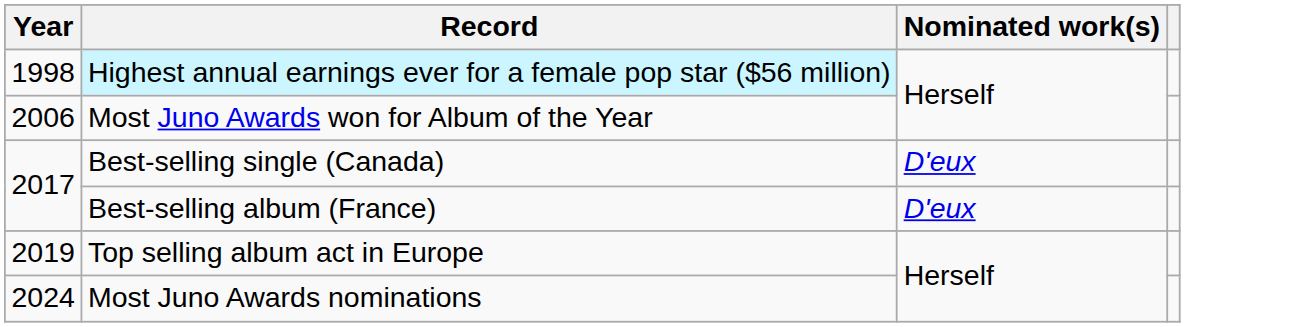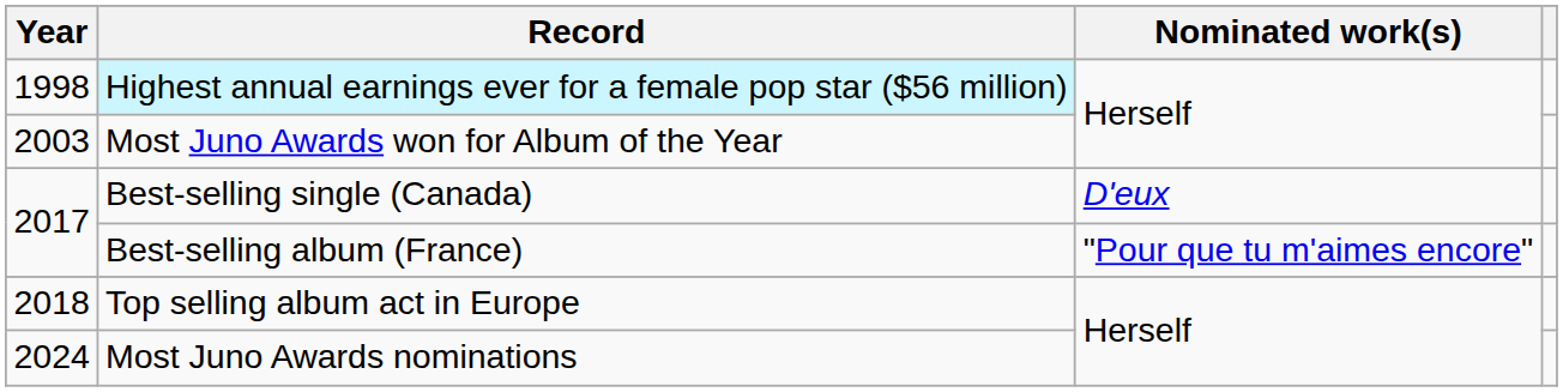 <table class="wikitable sortable plainrowheaders">
 <tr style="background:#ccc; text-align:center;">
 <th scope="col">Year</th>
 <th scope="col">Record</th>
 <th scope="col">Nominated work(s)</th>
 <th scope="col" class="unsortable"></th>
 </tr>
 <tr>
 <td>1998</td>
 <td style="background-color:#CCF6FF"> Highest annual earnings ever for a female pop star ($56 million)</td>
 <td rowspan="2">Herself</td>
 <td></td>
 </tr>
 <tr>
-<td>2006</td>
+<td>2003</td>
 <td>Most <a href='#'>Juno Awards</a> won for Album of the Year</td>
 <td></td>
 </tr>
 <tr>
 <td rowspan="2">2017</td>
 <td>Best-selling single (Canada)</td>
 <td><em><a href='#'>D'eux</a></em></td>
 <td></td>
 </tr>
 <tr>
 <td>Best-selling album (France)</td>
-<td><em><a href='#'>D'eux</a></em></td>
+<td>"<a href='#'>Pour que tu m'aimes encore</a>"</td>
 <td></td>
 </tr>
 <tr>
-<td>2019</td>
+<td>2018</td>
 <td>Top selling album act in Europe</td>
 <td rowspan="2">Herself</td>
 <td></td>
 </tr>
 <tr>
 <td>2024</td>
 <td>Most Juno Awards nominations</td>
 <td></td>
 </tr>
 </table>
